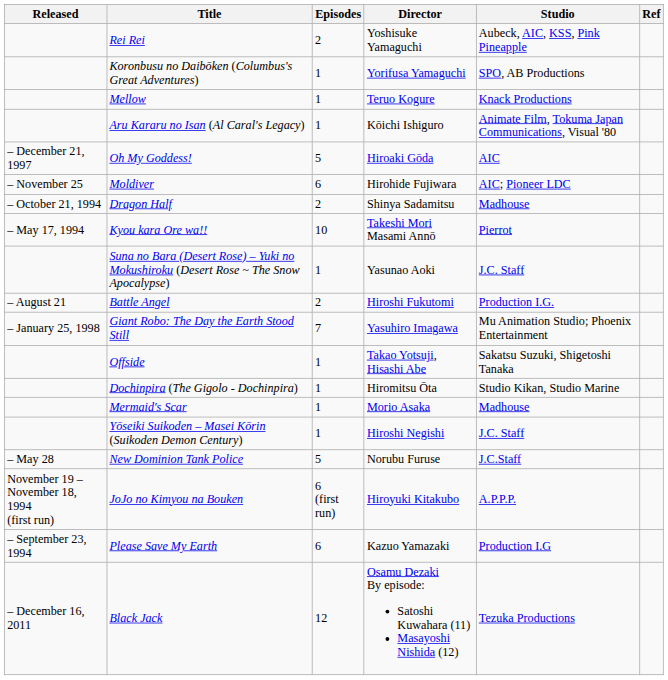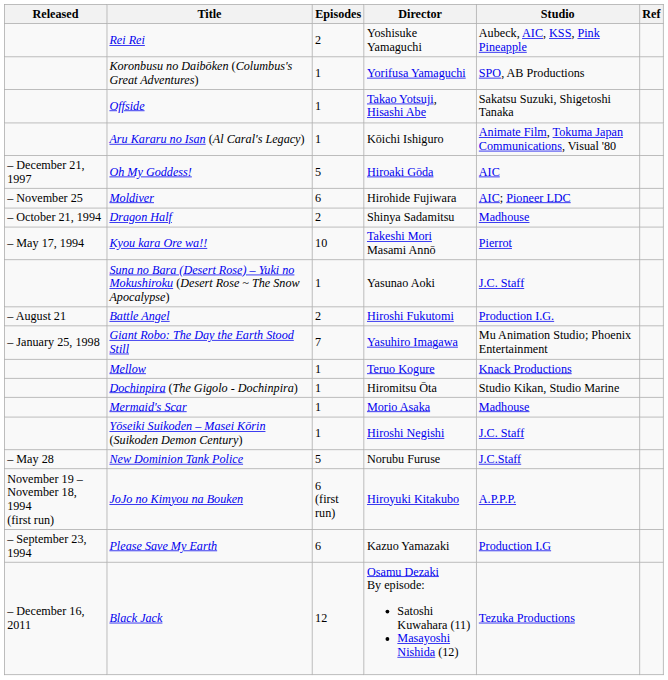 <table class="wikitable sortable" border="1">
 <tr>
 <th>Released</th>
 <th>Title</th>
 <th>Episodes</th>
 <th>Director</th>
 <th>Studio</th>
 <th>Ref</th>
 </tr>
 <tr>
 <td></td>
 <td><em><a href='#'>Rei Rei</a></em></td>
 <td>2</td>
 <td>Yoshisuke Yamaguchi</td>
 <td>Aubeck, <a href='#'>AIC</a>, <a href='#'>KSS</a>, <a href='#'>Pink Pineapple</a></td>
 <td></td>
 </tr>
 <tr>
 <td></td>
 <td><em>Koronbusu no Daibōken</em> (<em>Columbus's Great Adventures</em>)</td>
 <td>1</td>
 <td><a href='#'>Yorifusa Yamaguchi</a></td>
 <td><a href='#'>SPO</a>, AB Productions</td>
 <td></td>
 </tr>
 <tr>
 <td></td>
-<td><em><a href='#'>Mellow</a></em></td>
+<td><em><a href='#'>Offside</a></em></td>
 <td>1</td>
-<td><a href='#'>Teruo Kogure</a></td>
-<td><a href='#'>Knack Productions</a></td>
+<td><a href='#'>Takao Yotsuji</a>, <a href='#'>Hisashi Abe</a></td>
+<td>Sakatsu Suzuki, Shigetoshi Tanaka</td>
 <td></td>
 </tr>
 <tr>
 <td></td>
 <td><em><a href='#'>Aru Kararu no Isan</a></em> (<em>Al Caral's Legacy</em>)</td>
 <td>1</td>
 <td>Kōichi Ishiguro</td>
 <td><a href='#'>Animate Film</a>, <a href='#'>Tokuma Japan Communications</a>, Visual '80</td>
 <td></td>
 </tr>
 <tr>
 <td> – December 21, 1997</td>
 <td><em><a href='#'>Oh My Goddess!</a></em></td>
 <td>5</td>
 <td><a href='#'>Hiroaki Gōda</a></td>
 <td><a href='#'>AIC</a></td>
 <td></td>
 </tr>
 <tr>
 <td> – November 25</td>
 <td><em><a href='#'>Moldiver</a></em></td>
 <td>6</td>
 <td>Hirohide Fujiwara</td>
 <td><a href='#'>AIC</a>; <a href='#'>Pioneer LDC</a></td>
 <td></td>
 </tr>
 <tr>
 <td> – October 21, 1994</td>
 <td><em><a href='#'>Dragon Half</a></em></td>
 <td>2</td>
 <td>Shinya Sadamitsu</td>
 <td><a href='#'>Madhouse</a></td>
 <td></td>
 </tr>
 <tr>
 <td> – May 17, 1994</td>
 <td><em><a href='#'>Kyou kara Ore wa!!</a></em></td>
 <td>10</td>
 <td><a href='#'>Takeshi Mori</a><br>Masami Annō</td>
 <td><a href='#'>Pierrot</a></td>
 <td></td>
 </tr>
 <tr>
 <td></td>
 <td><em><a href='#'>Suna no Bara (Desert Rose) – Yuki no Mokushiroku</a></em> (<em>Desert Rose ~ The Snow Apocalypse</em>)</td>
 <td>1</td>
 <td>Yasunao Aoki</td>
 <td><a href='#'>J.C. Staff</a></td>
 <td></td>
 </tr>
 <tr>
 <td> – August 21</td>
 <td><em><a href='#'>Battle Angel</a></em></td>
 <td>2</td>
 <td><a href='#'>Hiroshi Fukutomi</a></td>
 <td><a href='#'>Production I.G.</a></td>
 <td></td>
 </tr>
 <tr>
 <td> – January 25, 1998</td>
 <td><em><a href='#'>Giant Robo: The Day the Earth Stood Still</a></em></td>
 <td>7</td>
 <td><a href='#'>Yasuhiro Imagawa</a></td>
 <td>Mu Animation Studio; Phoenix Entertainment</td>
 <td></td>
 </tr>
 <tr>
 <td></td>
-<td><em><a href='#'>Offside</a></em></td>
+<td><em><a href='#'>Mellow</a></em></td>
 <td>1</td>
-<td><a href='#'>Takao Yotsuji</a>, <a href='#'>Hisashi Abe</a></td>
-<td>Sakatsu Suzuki, Shigetoshi Tanaka</td>
+<td><a href='#'>Teruo Kogure</a></td>
+<td><a href='#'>Knack Productions</a></td>
 <td></td>
 </tr>
 <tr>
 <td></td>
 <td><em><a href='#'>Dochinpira</a></em> (<em>The Gigolo - Dochinpira</em>)</td>
 <td>1</td>
 <td>Hiromitsu Ōta</td>
 <td>Studio Kikan, Studio Marine</td>
 <td></td>
 </tr>
 <tr>
 <td></td>
 <td><em><a href='#'>Mermaid's Scar</a></em></td>
 <td>1</td>
 <td><a href='#'>Morio Asaka</a></td>
 <td><a href='#'>Madhouse</a></td>
 <td></td>
 </tr>
 <tr>
 <td></td>
 <td><em><a href='#'>Yōseiki Suikoden – Masei Kōrin</a></em> (<em>Suikoden Demon Century</em>)</td>
 <td>1</td>
 <td><a href='#'>Hiroshi Negishi</a></td>
 <td><a href='#'>J.C. Staff</a></td>
 <td></td>
 </tr>
 <tr>
 <td> – May 28</td>
 <td><em><a href='#'>New Dominion Tank Police</a></em></td>
 <td>5</td>
 <td>Norubu Furuse</td>
 <td><a href='#'>J.C.Staff</a></td>
 <td></td>
 </tr>
 <tr>
 <td>November 19 – November 18, 1994<br>(first run)</td>
 <td><em><a href='#'>JoJo no Kimyou na Bouken</a></em></td>
 <td>6<br>(first run)</td>
 <td><a href='#'>Hiroyuki Kitakubo</a></td>
 <td><a href='#'>A.P.P.P.</a></td>
 <td></td>
 </tr>
 <tr>
 <td> – September 23, 1994</td>
 <td><em><a href='#'>Please Save My Earth</a></em></td>
 <td>6</td>
 <td>Kazuo Yamazaki</td>
 <td><a href='#'>Production I.G</a></td>
 <td></td>
 </tr>
 <tr>
 <td> – December 16, 2011</td>
 <td><em><a href='#'>Black Jack</a></em></td>
 <td>12</td>
 <td><a href='#'>Osamu Dezaki</a><br>By episode:<ul><li>Satoshi Kuwahara (11)</li><li><a href='#'>Masayoshi Nishida</a> (12)</li></ul></td>
 <td><a href='#'>Tezuka Productions</a></td>
 <td></td>
 </tr>
 </table>
